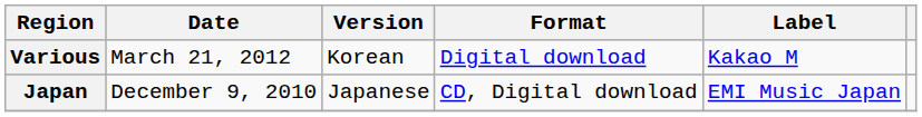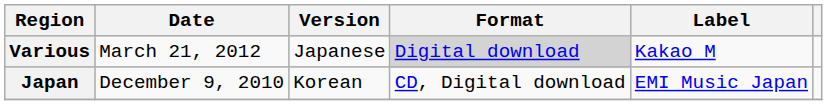 <table class="wikitable plainrowheaders">
 <tr>
 <th scope="col">Region</th>
 <th scope="col">Date</th>
 <th scope="col">Version</th>
 <th scope="col">Format</th>
 <th scope="col">Label</th>
 <th scope="col"></th>
 </tr>
 <tr>
 <th scope="row">Various</th>
 <td>March 21, 2012</td>
-<td>Korean</td>
-<td><a href='#'>Digital download</a></td>
+<td>Japanese</td>
+<td style="background: lightgrey;"><a href='#'>Digital download</a></td>
 <td><a href='#'>Kakao M</a></td>
 <td></td>
 </tr>
 <tr>
 <th scope="row">Japan</th>
 <td>December 9, 2010</td>
-<td>Japanese</td>
+<td>Korean</td>
 <td><a href='#'>CD</a>, Digital download</td>
 <td><a href='#'>EMI Music Japan</a></td>
 <td></td>
 </tr>
 <tr>
 </tr>
 </table>
